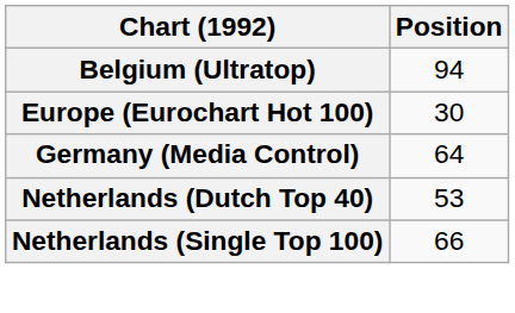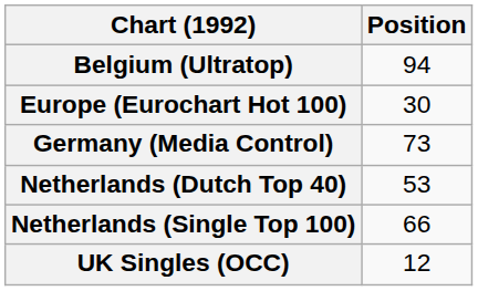 <table class="wikitable sortable plainrowheaders" style="text-align:center">
 <tr>
 <th>Chart (1992)</th>
 <th>Position</th>
 </tr>
 <tr>
 <th scope="row">Belgium (Ultratop)</th>
 <td>94</td>
 </tr>
 <tr>
 <th scope="row">Europe (Eurochart Hot 100)</th>
 <td>30</td>
 </tr>
 <tr>
 <th scope="row">Germany (Media Control)</th>
-<td>64</td>
+<td>73</td>
 </tr>
 <tr>
 <th scope="row">Netherlands (Dutch Top 40)</th>
 <td>53</td>
 </tr>
 <tr>
 <th scope="row">Netherlands (Single Top 100)</th>
 <td>66</td>
 </tr>
+<tr>
+<th scope="row">UK Singles (OCC)</th>
+<td>12</td>
+</tr>
 </table>
